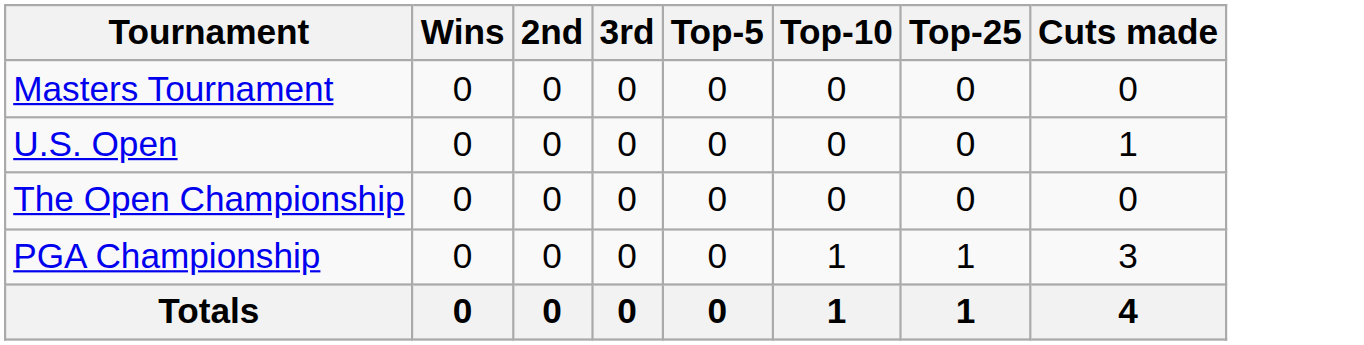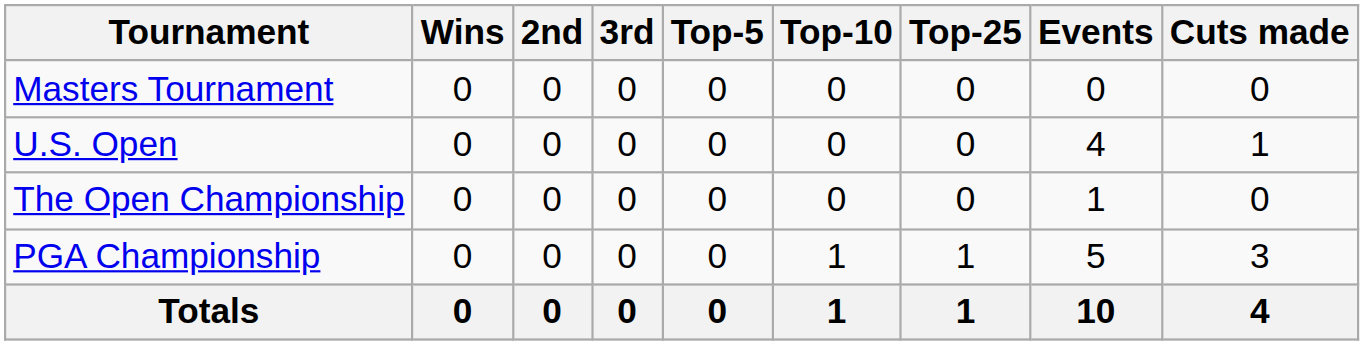 <table class=wikitable style=text-align:center>
 <tr>
 <th>Tournament</th>
 <th>Wins</th>
 <th>2nd</th>
 <th>3rd</th>
 <th>Top-5</th>
 <th>Top-10</th>
 <th>Top-25</th>
+<th>Events</th>
 <th>Cuts made</th>
 </tr>
 <tr>
 <td align=left><a href='#'>Masters Tournament</a></td>
+<td>0</td>
 <td>0</td>
 <td>0</td>
 <td>0</td>
 <td>0</td>
 <td>0</td>
 <td>0</td>
 <td>0</td>
 </tr>
 <tr>
 <td align=left><a href='#'>U.S. Open</a></td>
 <td>0</td>
 <td>0</td>
 <td>0</td>
 <td>0</td>
 <td>0</td>
 <td>0</td>
+<td>4</td>
 <td>1</td>
 </tr>
 <tr>
 <td align=left><a href='#'>The Open Championship</a></td>
 <td>0</td>
 <td>0</td>
 <td>0</td>
 <td>0</td>
 <td>0</td>
 <td>0</td>
+<td>1</td>
 <td>0</td>
 </tr>
 <tr>
 <td align=left><a href='#'>PGA Championship</a></td>
 <td>0</td>
 <td>0</td>
 <td>0</td>
 <td>0</td>
 <td>1</td>
 <td>1</td>
+<td>5</td>
 <td>3</td>
 </tr>
 <tr>
 <th>Totals</th>
 <th>0</th>
 <th>0</th>
 <th>0</th>
 <th>0</th>
 <th>1</th>
 <th>1</th>
+<th>10</th>
 <th>4</th>
 </tr>
 </table>
